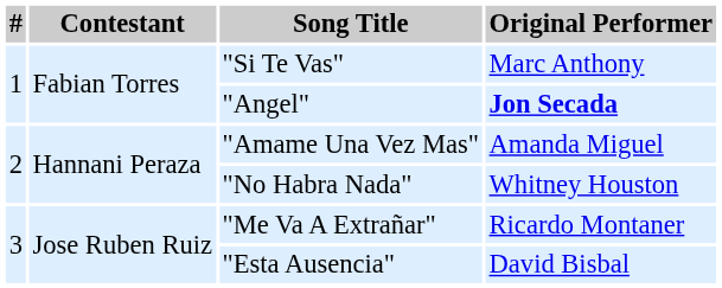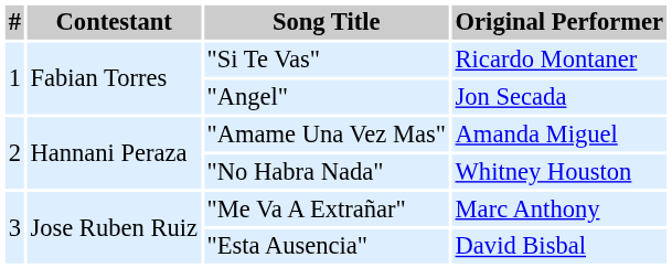 <table cellpadding=2 cellspacing=2>
 <tr bgcolor=#cccccc>
 <th>#</th>
 <th>Contestant</th>
 <th>Song Title</th>
 <th>Original Performer</th>
 </tr>
 <tr bgcolor=#DDEEFF>
 <td rowspan="2" align=center>1</td>
 <td rowspan="2">Fabian Torres</td>
 <td>"Si Te Vas"</td>
-<td><a href='#'>Marc Anthony</a></td>
+<td><a href='#'>Ricardo Montaner</a></td>
 </tr>
 <tr bgcolor=#DDEEFF>
 <td>"Angel"</td>
-<td><strong><a href='#'>Jon Secada</a></strong></td>
+<td><a href='#'>Jon Secada</a></td>
 </tr>
 <tr bgcolor=#DDEEFF>
 <td rowspan="2" align=center>2</td>
 <td rowspan="2">Hannani Peraza</td>
 <td>"Amame Una Vez Mas"</td>
 <td><a href='#'>Amanda Miguel</a></td>
 </tr>
 <tr bgcolor=#DDEEFF>
 <td>"No Habra Nada"</td>
 <td><a href='#'>Whitney Houston</a></td>
 </tr>
 <tr bgcolor=#DDEEFF>
 <td rowspan="2" align=center>3</td>
 <td rowspan="2">Jose Ruben Ruiz</td>
 <td>"Me Va A Extrañar"</td>
-<td><a href='#'>Ricardo Montaner</a></td>
+<td><a href='#'>Marc Anthony</a></td>
 </tr>
 <tr bgcolor=#DDEEFF>
 <td>"Esta Ausencia"</td>
 <td><a href='#'>David Bisbal</a></td>
 </tr>
 <tr bgcolor=#DDEEFF>
 </tr>
 </table>
